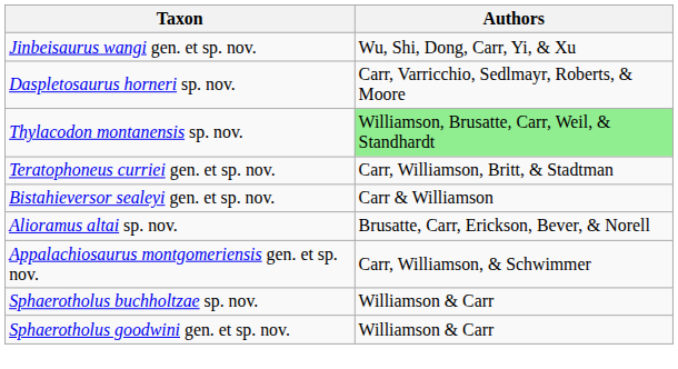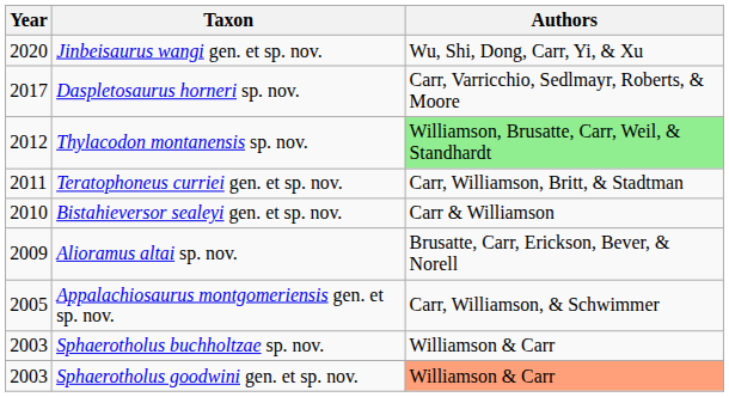 <table class="wikitable sortable">
 <tr>
+<th>Year</th>
 <th>Taxon</th>
 <th>Authors</th>
 </tr>
 <tr>
+<td>2020</td>
 <td><em><a href='#'>Jinbeisaurus wangi</a></em> gen. et sp. nov.</td>
 <td>Wu, Shi, Dong, Carr, Yi, & Xu</td>
 </tr>
 <tr>
+<td>2017</td>
 <td><em><a href='#'>Daspletosaurus horneri</a></em> sp. nov.</td>
 <td>Carr, Varricchio, Sedlmayr, Roberts, & Moore</td>
 </tr>
 <tr>
+<td>2012</td>
 <td><em><a href='#'>Thylacodon montanensis</a></em> sp. nov.</td>
 <td style="background: lightgreen;">Williamson, Brusatte, Carr, Weil, & Standhardt</td>
 </tr>
 <tr>
+<td>2011</td>
 <td><em><a href='#'>Teratophoneus curriei</a></em> gen. et sp. nov.</td>
 <td>Carr, Williamson, Britt, & Stadtman</td>
 </tr>
 <tr>
+<td>2010</td>
 <td><em><a href='#'>Bistahieversor sealeyi</a></em> gen. et sp. nov.</td>
 <td>Carr & Williamson</td>
 </tr>
 <tr>
+<td>2009</td>
 <td><em><a href='#'>Alioramus altai</a></em> sp. nov.</td>
 <td>Brusatte, Carr, Erickson, Bever, & Norell</td>
 </tr>
 <tr>
+<td>2005</td>
 <td><em><a href='#'>Appalachiosaurus montgomeriensis</a></em> gen. et sp. nov.</td>
 <td>Carr, Williamson, & Schwimmer</td>
 </tr>
 <tr>
+<td>2003</td>
 <td><em><a href='#'>Sphaerotholus buchholtzae</a></em> sp. nov.</td>
 <td>Williamson & Carr</td>
 </tr>
 <tr>
+<td>2003</td>
 <td><em><a href='#'>Sphaerotholus goodwini</a></em> gen. et sp. nov.</td>
-<td>Williamson & Carr</td>
+<td style="background: lightsalmon;">Williamson & Carr</td>
 </tr>
 </table>
